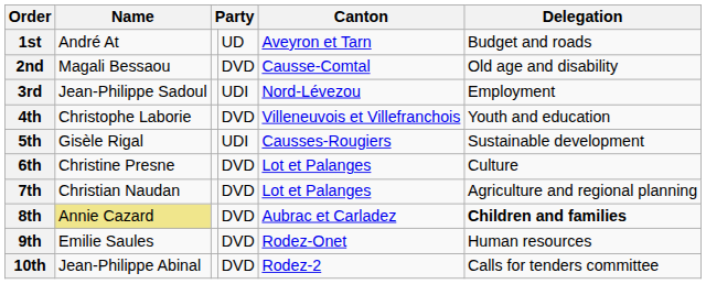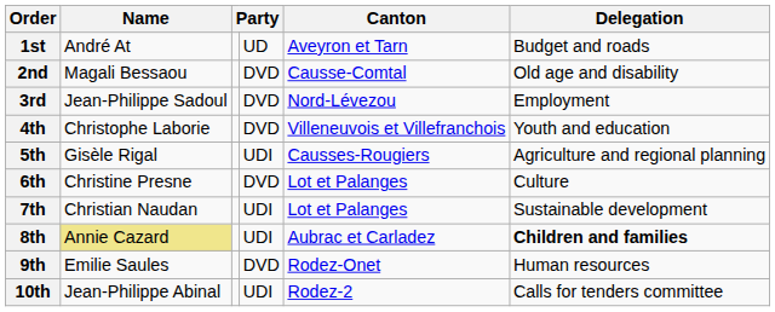 <table class="wikitable sortable">
 <tr>
 <th>Order</th>
 <th>Name</th>
 <th colspan="2">Party</th>
 <th>Canton</th>
 <th>Delegation</th>
 </tr>
 <tr>
 <th>1st</th>
 <td>André At</td>
 <td></td>
 <td>UD</td>
 <td><a href='#'>Aveyron et Tarn</a></td>
 <td>Budget and roads</td>
 </tr>
 <tr>
 <th>2nd</th>
 <td>Magali Bessaou</td>
 <td></td>
 <td>DVD</td>
 <td><a href='#'>Causse-Comtal</a></td>
 <td>Old age and disability</td>
 </tr>
 <tr>
 <th>3rd</th>
 <td>Jean-Philippe Sadoul</td>
 <td></td>
-<td>UDI</td>
+<td>DVD</td>
 <td><a href='#'>Nord-Lévezou</a></td>
 <td>Employment</td>
 </tr>
 <tr>
 <th>4th</th>
 <td>Christophe Laborie</td>
 <td></td>
 <td>DVD</td>
 <td><a href='#'>Villeneuvois et Villefranchois</a></td>
 <td>Youth and education</td>
 </tr>
 <tr>
 <th>5th</th>
 <td>Gisèle Rigal</td>
 <td></td>
 <td>UDI</td>
 <td><a href='#'>Causses-Rougiers</a></td>
-<td>Sustainable development</td>
+<td>Agriculture and regional planning</td>
 </tr>
 <tr>
 <th>6th</th>
 <td>Christine Presne</td>
 <td></td>
 <td>DVD</td>
 <td><a href='#'>Lot et Palanges</a></td>
 <td>Culture</td>
 </tr>
 <tr>
 <th>7th</th>
 <td>Christian Naudan</td>
 <td></td>
-<td>DVD</td>
+<td>UDI</td>
 <td><a href='#'>Lot et Palanges</a></td>
-<td>Agriculture and regional planning</td>
+<td>Sustainable development</td>
 </tr>
 <tr>
 <th>8th</th>
 <td style="background: khaki;">Annie Cazard</td>
 <td></td>
-<td>DVD</td>
+<td>UDI</td>
 <td><a href='#'>Aubrac et Carladez</a></td>
 <td><strong>Children and families</strong></td>
 </tr>
 <tr>
 <th>9th</th>
 <td>Emilie Saules</td>
 <td></td>
 <td>DVD</td>
 <td><a href='#'>Rodez-Onet</a></td>
 <td>Human resources</td>
 </tr>
 <tr>
 <th>10th</th>
 <td>Jean-Philippe Abinal</td>
 <td></td>
-<td>DVD</td>
+<td>UDI</td>
 <td><a href='#'>Rodez-2</a></td>
 <td>Calls for tenders committee</td>
 </tr>
 </table>
